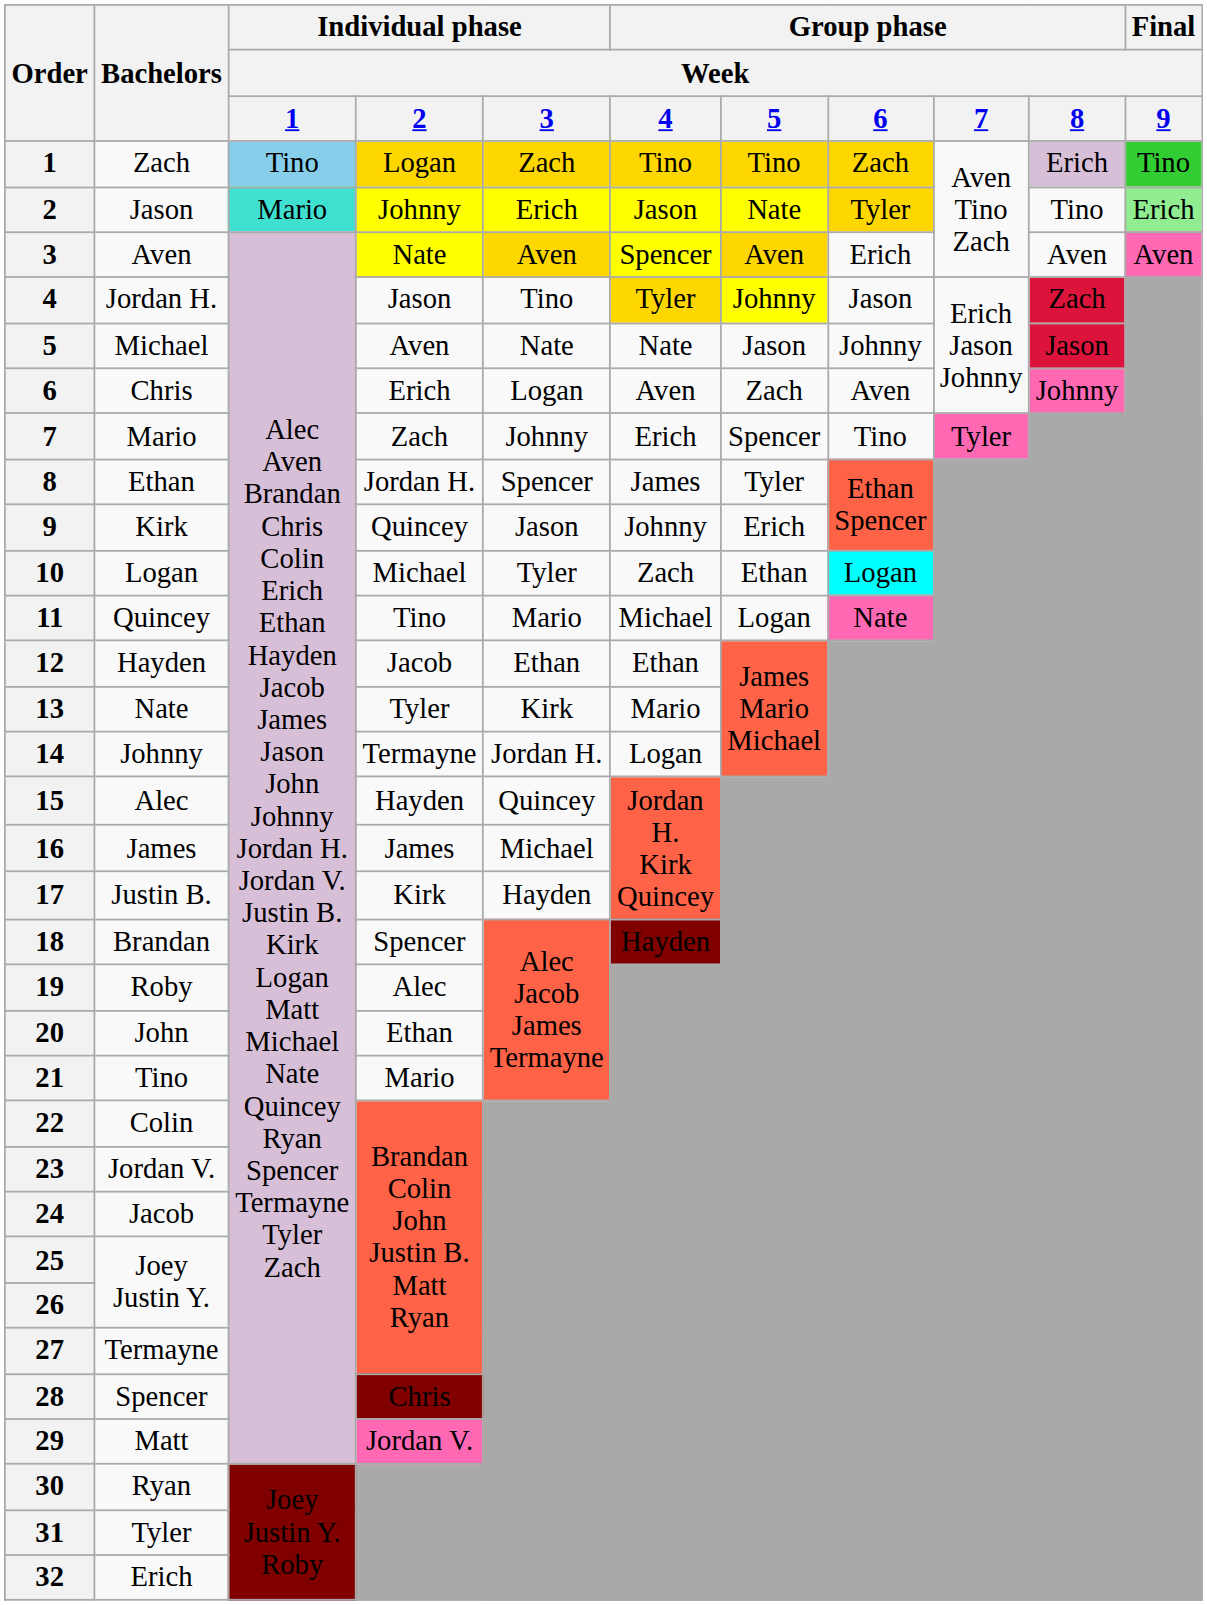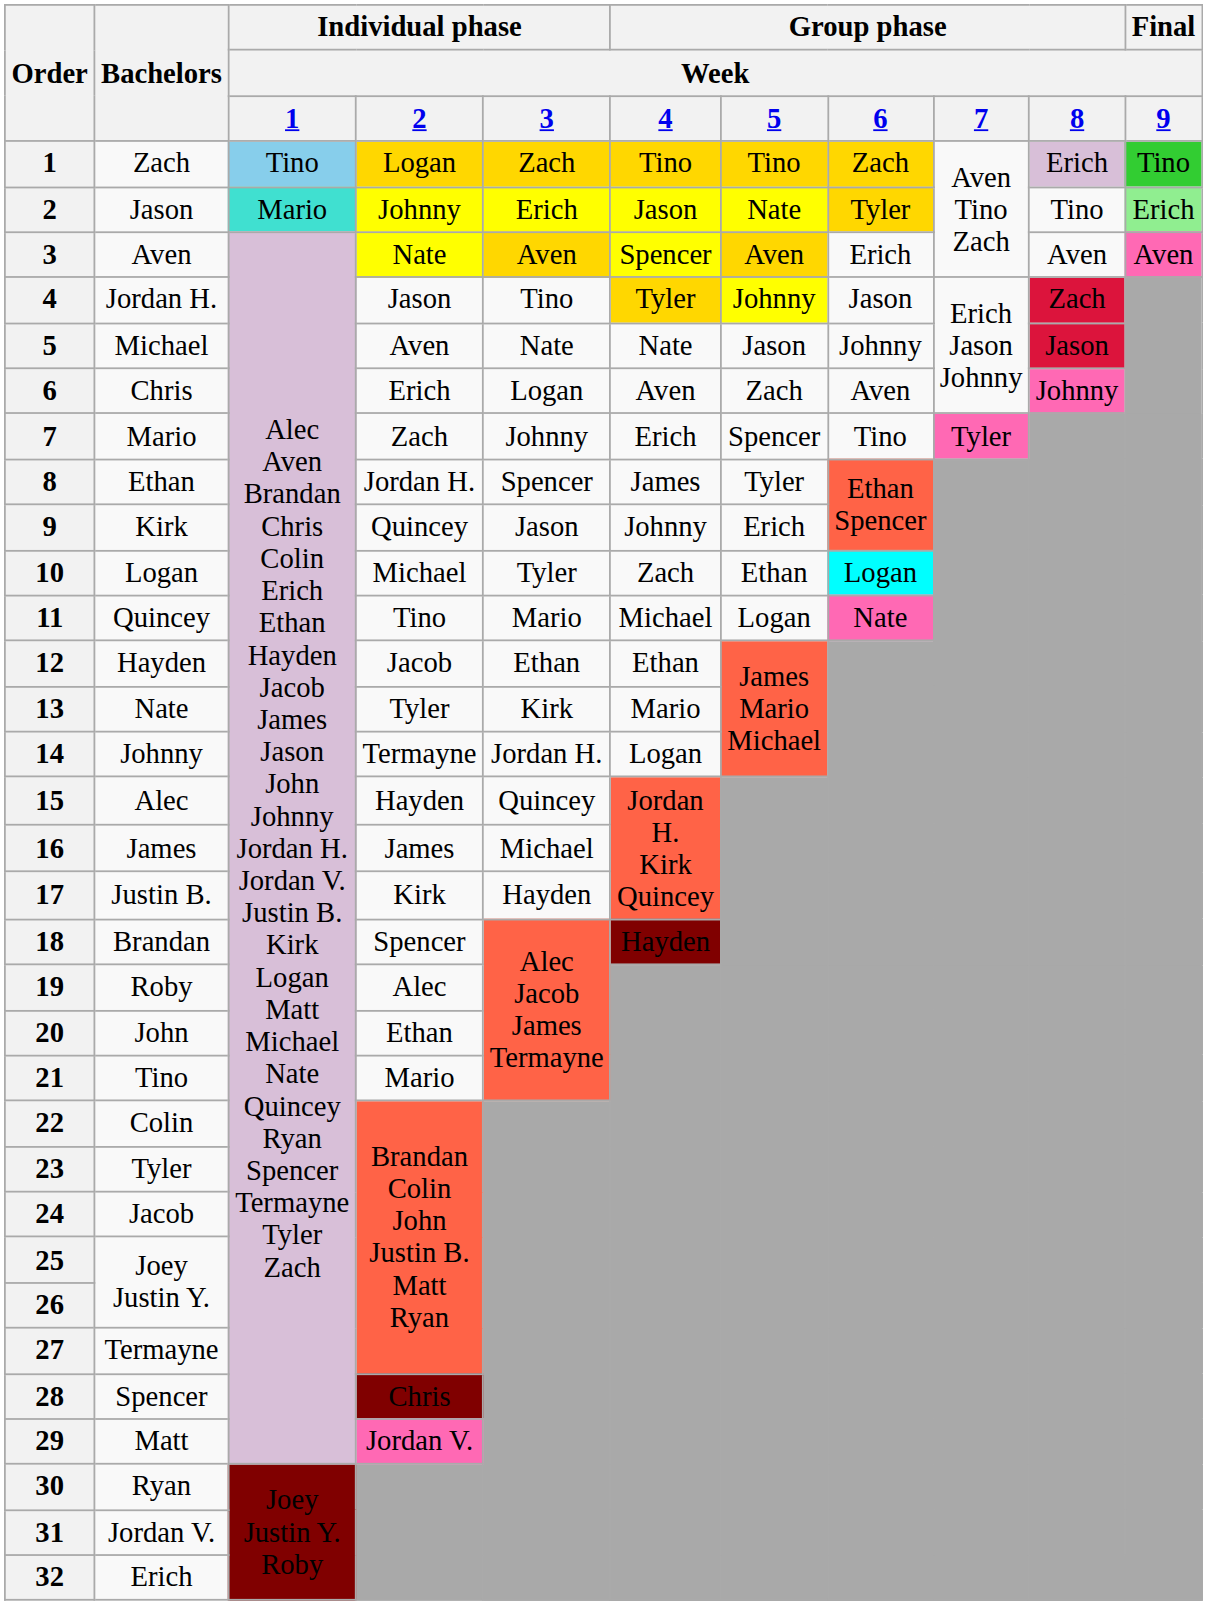 <table class="wikitable nowrap" style="text-align:center;">
 <tr>
 <th rowspan="3">Order</th>
 <th rowspan="3">Bachelors</th>
 <th colspan="3">Individual phase</th>
 <th colspan="5">Group phase</th>
 <th>Final</th>
 </tr>
 <tr>
 <th colspan="9">Week</th>
 </tr>
 <tr>
 <th><a href='#'>1</a></th>
 <th><a href='#'>2</a></th>
 <th><a href='#'>3</a></th>
 <th><a href='#'>4</a></th>
 <th><a href='#'>5</a></th>
 <th><a href='#'>6</a></th>
 <th><a href='#'>7</a></th>
 <th><a href='#'>8</a></th>
 <th><a href='#'>9</a></th>
 </tr>
 <tr>
 <th>1</th>
 <td>Zach</td>
 <td style="background:skyblue">Tino</td>
 <td style="background:gold">Logan</td>
 <td style="background:gold">Zach</td>
 <td style="background:gold">Tino</td>
 <td style="background:gold">Tino</td>
 <td style="background:gold">Zach</td>
 <td rowspan="3">Aven<br>Tino<br>Zach</td>
 <td bgcolor="thistle">Erich</td>
 <td style="background:limegreen">Tino</td>
 </tr>
 <tr>
 <th>2</th>
 <td>Jason</td>
 <td style="background:turquoise">Mario</td>
 <td style="background:yellow">Johnny</td>
 <td style="background:yellow">Erich</td>
 <td style="background:yellow">Jason</td>
 <td style="background:yellow">Nate</td>
 <td style="background:gold">Tyler</td>
 <td>Tino</td>
 <td style="background:lightgreen ">Erich</td>
 </tr>
 <tr>
 <th>3</th>
 <td>Aven</td>
 <td rowspan="27" bgcolor="thistle">Alec<br>Aven<br>Brandan<br>Chris<br>Colin<br>Erich<br>Ethan<br>Hayden<br>Jacob<br>James<br>Jason<br>John<br>Johnny<br>Jordan H.<br>Jordan V.<br>Justin B.<br>Kirk<br>Logan<br>Matt<br>Michael<br>Nate<br>Quincey<br>Ryan<br>Spencer<br>Termayne<br>Tyler<br>Zach</td>
 <td style="background:yellow">Nate</td>
 <td style="background:gold">Aven</td>
 <td style="background:yellow">Spencer</td>
 <td style="background:gold">Aven</td>
 <td>Erich</td>
 <td>Aven</td>
 <td bgcolor="hotpink">Aven</td>
 </tr>
 <tr>
 <th>4</th>
 <td>Jordan H.</td>
 <td>Jason</td>
 <td>Tino</td>
 <td style="background:gold">Tyler</td>
 <td style="background:yellow">Johnny</td>
 <td>Jason</td>
 <td rowspan="3">Erich<br>Jason<br>Johnny</td>
 <td bgcolor="crimson"><span>Zach</span></td>
 <td colspan="1" rowspan="28" bgcolor="darkgray"></td>
 </tr>
 <tr>
 <th>5</th>
 <td>Michael</td>
 <td>Aven</td>
 <td>Nate</td>
 <td>Nate</td>
 <td>Jason</td>
 <td>Johnny</td>
 <td bgcolor="crimson"><span>Jason</span></td>
 </tr>
 <tr>
 <th>6</th>
 <td>Chris</td>
 <td>Erich</td>
 <td>Logan</td>
 <td>Aven</td>
 <td>Zach</td>
 <td>Aven</td>
 <td bgcolor="hotpink">Johnny</td>
 </tr>
 <tr>
 <th>7</th>
 <td>Mario</td>
 <td>Zach</td>
 <td>Johnny</td>
 <td>Erich</td>
 <td>Spencer</td>
 <td>Tino</td>
 <td bgcolor="hotpink">Tyler</td>
 <td colspan="2" rowspan="28" bgcolor="darkgray"></td>
 </tr>
 <tr>
 <th>8</th>
 <td>Ethan</td>
 <td>Jordan H.</td>
 <td>Spencer</td>
 <td>James</td>
 <td>Tyler</td>
 <td rowspan="2" bgcolor="tomato">Ethan<br>Spencer</td>
 <td colspan="3" rowspan="25" bgcolor="darkgray"></td>
 </tr>
 <tr>
 <th>9</th>
 <td>Kirk</td>
 <td>Quincey</td>
 <td>Jason</td>
 <td>Johnny</td>
 <td>Erich</td>
 </tr>
 <tr>
 <th>10</th>
 <td>Logan</td>
 <td>Michael</td>
 <td>Tyler</td>
 <td>Zach</td>
 <td>Ethan</td>
 <td bgcolor="cyan">Logan</td>
 </tr>
 <tr>
 <th>11</th>
 <td>Quincey</td>
 <td>Tino</td>
 <td>Mario</td>
 <td>Michael</td>
 <td>Logan</td>
 <td bgcolor="hotpink">Nate</td>
 </tr>
 <tr>
 <th>12</th>
 <td>Hayden</td>
 <td>Jacob</td>
 <td>Ethan</td>
 <td>Ethan</td>
 <td rowspan="3" bgcolor="tomato">James<br>Mario<br>Michael</td>
 <td colspan="4" rowspan="21" bgcolor="darkgray"></td>
 </tr>
 <tr>
 <th>13</th>
 <td>Nate</td>
 <td>Tyler</td>
 <td>Kirk</td>
 <td>Mario</td>
 </tr>
 <tr>
 <th>14</th>
 <td>Johnny</td>
 <td>Termayne</td>
 <td>Jordan H.</td>
 <td>Logan</td>
 </tr>
 <tr>
 <th>15</th>
 <td>Alec</td>
 <td>Hayden</td>
 <td>Quincey</td>
 <td rowspan="3" bgcolor="tomato">Jordan H.<br>Kirk<br>Quincey</td>
 <td colspan="5" rowspan="18" bgcolor="darkgray"></td>
 </tr>
 <tr>
 <th>16</th>
 <td>James</td>
 <td>James</td>
 <td>Michael</td>
 </tr>
 <tr>
 <th>17</th>
 <td>Justin B.</td>
 <td>Kirk</td>
 <td>Hayden</td>
 </tr>
 <tr>
 <th>18</th>
 <td>Brandan</td>
 <td>Spencer</td>
 <td rowspan="4" bgcolor="tomato">Alec<br>Jacob<br>James<br>Termayne</td>
 <td bgcolor="maroon"><span>Hayden</span></td>
 </tr>
 <tr>
 <th>19</th>
 <td>Roby</td>
 <td>Alec</td>
 <td colspan="6" rowspan="14" bgcolor="darkgray"></td>
 </tr>
 <tr>
 <th>20</th>
 <td>John</td>
 <td>Ethan</td>
 </tr>
 <tr>
 <th>21</th>
 <td>Tino</td>
 <td>Mario</td>
 </tr>
 <tr>
 <th>22</th>
 <td>Colin</td>
 <td rowspan="6" bgcolor="tomato">Brandan<br>Colin<br>John<br>Justin B.<br>Matt<br>Ryan</td>
 <td colspan="7" rowspan="11" bgcolor="darkgray"></td>
 </tr>
 <tr>
 <th>23</th>
-<td>Jordan V.</td>
+<td>Tyler</td>
 </tr>
 <tr>
 <th>24</th>
 <td>Jacob</td>
 </tr>
 <tr>
 <th>25</th>
 <td rowspan="2">Joey<br>Justin Y.</td>
 </tr>
 <tr>
 <th>26</th>
 </tr>
 <tr>
 <th>27</th>
 <td>Termayne</td>
 </tr>
 <tr>
 <th>28</th>
 <td>Spencer</td>
 <td bgcolor="maroon"><span>Chris</span></td>
 </tr>
 <tr>
 <th>29</th>
 <td>Matt</td>
 <td bgcolor="hotpink">Jordan V.</td>
 </tr>
 <tr>
 <th>30</th>
 <td>Ryan</td>
 <td rowspan="3" bgcolor="maroon"><span>Joey<br>Justin Y.<br>Roby</span></td>
 <td colspan="8" rowspan="3" bgcolor="darkgray"></td>
 </tr>
 <tr>
 <th>31</th>
-<td>Tyler</td>
+<td>Jordan V.</td>
 </tr>
 <tr>
 <th>32</th>
 <td>Erich</td>
 </tr>
 </table>
